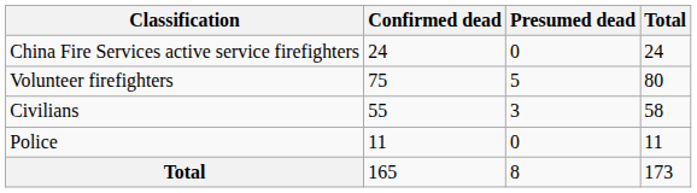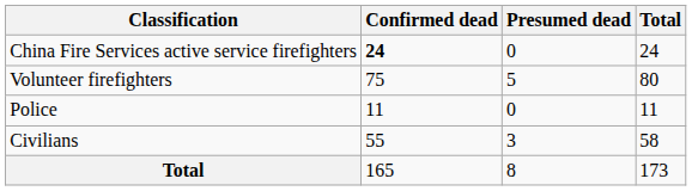 <table class="wikitable">
 <tr>
 <th>Classification</th>
 <th>Confirmed dead</th>
 <th>Presumed dead</th>
 <th>Total</th>
 </tr>
 <tr>
 <td>China Fire Services active service firefighters</td>
-<td>24</td>
+<td><strong>24</strong></td>
 <td>0</td>
 <td>24</td>
 </tr>
 <tr>
 <td>Volunteer firefighters</td>
 <td>75</td>
 <td>5</td>
 <td>80</td>
 </tr>
 <tr>
+<td>Police</td>
+<td>11</td>
+<td>0</td>
+<td>11</td>
+</tr>
+<tr>
 <td>Civilians</td>
 <td>55</td>
 <td>3</td>
 <td>58</td>
-</tr>
-<tr>
-<td>Police</td>
-<td>11</td>
-<td>0</td>
-<td>11</td>
 </tr>
 <tr>
 <th>Total</th>
 <td>165</td>
 <td>8</td>
 <td>173</td>
 </tr>
 </table>
